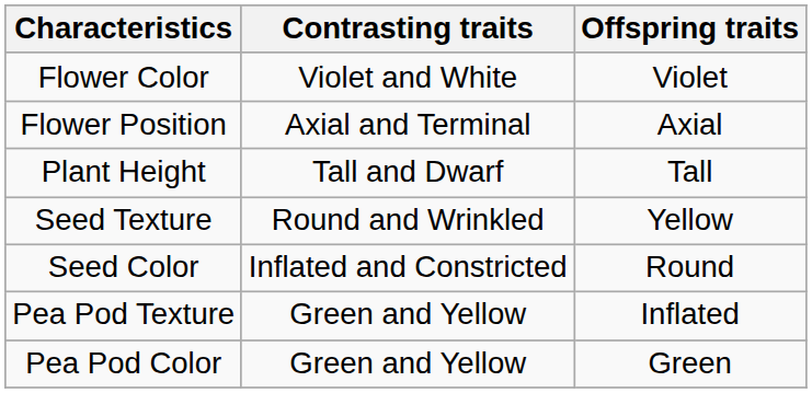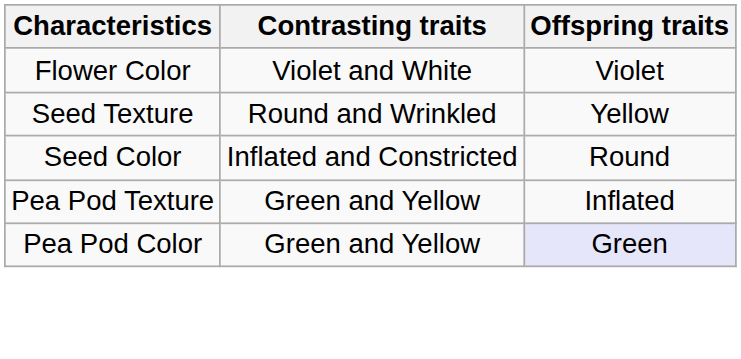 <table class="wikitable" style="text-align: center; ">
 <tr>
 <th><strong>Characteristics</strong></th>
 <th>Contrasting traits</th>
 <th>Offspring traits</th>
 </tr>
 <tr>
 <td>Flower Color</td>
 <td>Violet and White</td>
 <td>Violet</td>
-</tr>
-<tr>
-<td>Flower Position</td>
-<td>Axial and Terminal</td>
-<td>Axial</td>
-</tr>
-<tr>
-<td>Plant Height</td>
-<td>Tall and Dwarf</td>
-<td>Tall</td>
 </tr>
 <tr>
 <td>Seed Texture</td>
 <td>Round and Wrinkled</td>
 <td>Yellow</td>
 </tr>
 <tr>
 <td>Seed Color</td>
 <td>Inflated and Constricted</td>
 <td>Round</td>
 </tr>
 <tr>
 <td>Pea Pod Texture</td>
 <td>Green and Yellow</td>
 <td>Inflated</td>
 </tr>
 <tr>
 <td>Pea Pod Color</td>
 <td>Green and Yellow</td>
-<td>Green</td>
+<td style="background: lavender;">Green</td>
 </tr>
 </table>
